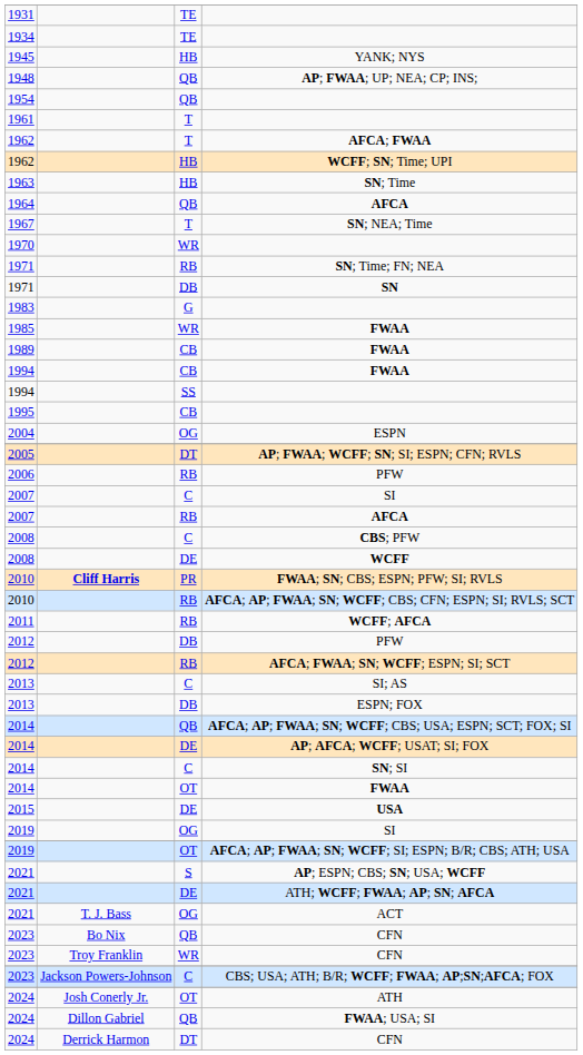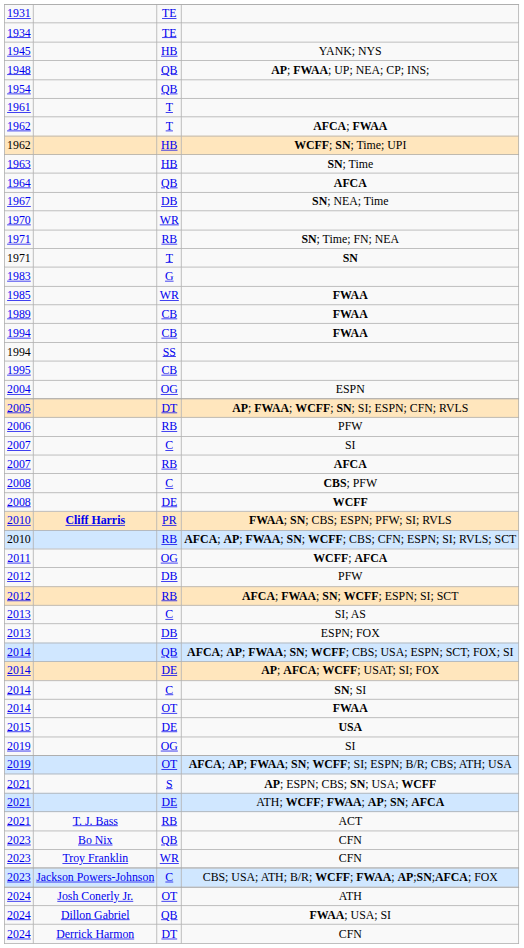 <table class="wikitable" style="text-align:center">
 <tr style="font-weight:bold">
 </tr>
 <tr>
 <td><a href='#'>1931</a></td>
 <td></td>
 <td><a href='#'>TE</a></td>
 <td> </td>
 </tr>
 <tr>
 <td><a href='#'>1934</a></td>
 <td></td>
 <td><a href='#'>TE</a></td>
 <td> </td>
 </tr>
 <tr>
 <td><a href='#'>1945</a></td>
 <td></td>
 <td><a href='#'>HB</a></td>
 <td>YANK; NYS</td>
 </tr>
 <tr>
 <td><a href='#'>1948</a></td>
 <td></td>
 <td><a href='#'>QB</a></td>
 <td><strong>AP</strong>; <strong>FWAA</strong>; UP; NEA; CP; INS;</td>
 </tr>
 <tr>
 <td><a href='#'>1954</a></td>
 <td></td>
 <td><a href='#'>QB</a></td>
 <td> </td>
 </tr>
 <tr>
 <td><a href='#'>1961</a></td>
 <td></td>
 <td><a href='#'>T</a></td>
 <td> </td>
 </tr>
 <tr>
 <td><a href='#'>1962</a></td>
 <td></td>
 <td><a href='#'>T</a></td>
 <td><strong>AFCA</strong>; <strong>FWAA</strong></td>
 </tr>
 <tr bgcolor=#FFE6BD>
 <td>1962</td>
 <td><strong></strong></td>
 <td><a href='#'>HB</a></td>
 <td><strong>WCFF</strong>; <strong>SN</strong>; Time; UPI</td>
 </tr>
 <tr>
 <td><a href='#'>1963</a></td>
 <td></td>
 <td><a href='#'>HB</a></td>
 <td><strong>SN</strong>; Time</td>
 </tr>
 <tr>
 <td><a href='#'>1964</a></td>
 <td></td>
 <td><a href='#'>QB</a></td>
 <td><strong>AFCA</strong></td>
 </tr>
 <tr>
 <td><a href='#'>1967</a></td>
 <td></td>
-<td><a href='#'>T</a></td>
+<td><a href='#'>DB</a></td>
 <td><strong>SN</strong>; NEA; Time</td>
 </tr>
 <tr>
 <td><a href='#'>1970</a></td>
 <td></td>
 <td><a href='#'>WR</a></td>
 <td> </td>
 </tr>
 <tr>
 <td><a href='#'>1971</a></td>
 <td></td>
 <td><a href='#'>RB</a></td>
 <td><strong>SN</strong>; Time; FN; NEA</td>
 </tr>
 <tr>
 <td>1971</td>
 <td></td>
-<td><a href='#'>DB</a></td>
+<td><a href='#'>T</a></td>
 <td><strong>SN</strong></td>
 </tr>
 <tr>
 <td><a href='#'>1983</a></td>
 <td></td>
 <td><a href='#'>G</a></td>
 <td> </td>
 </tr>
 <tr>
 <td><a href='#'>1985</a></td>
 <td></td>
 <td><a href='#'>WR</a></td>
 <td><strong>FWAA</strong></td>
 </tr>
 <tr>
 <td><a href='#'>1989</a></td>
 <td></td>
 <td><a href='#'>CB</a></td>
 <td><strong>FWAA</strong></td>
 </tr>
 <tr>
 <td><a href='#'>1994</a></td>
 <td></td>
 <td><a href='#'>CB</a></td>
 <td><strong>FWAA</strong></td>
 </tr>
 <tr>
 <td>1994</td>
 <td></td>
 <td><a href='#'>SS</a></td>
 <td> </td>
 </tr>
 <tr>
 <td><a href='#'>1995</a></td>
 <td></td>
 <td><a href='#'>CB</a></td>
 <td> </td>
 </tr>
 <tr>
 <td><a href='#'>2004</a></td>
 <td></td>
 <td><a href='#'>OG</a></td>
 <td>ESPN</td>
 </tr>
 <tr>
 </tr>
 <tr bgcolor=#FFE6BD>
 <td><a href='#'>2005</a></td>
 <td><strong></strong></td>
 <td><a href='#'>DT</a></td>
 <td><strong>AP</strong>; <strong>FWAA</strong>; <strong>WCFF</strong>; <strong>SN</strong>; SI; ESPN; CFN; RVLS</td>
 </tr>
 <tr>
 <td><a href='#'>2006</a></td>
 <td></td>
 <td><a href='#'>RB</a></td>
 <td>PFW</td>
 </tr>
 <tr>
 <td><a href='#'>2007</a></td>
 <td></td>
 <td><a href='#'>C</a></td>
 <td>SI</td>
 </tr>
 <tr>
 <td><a href='#'>2007</a></td>
 <td></td>
 <td><a href='#'>RB</a></td>
 <td><strong>AFCA</strong></td>
 </tr>
 <tr>
 <td><a href='#'>2008</a></td>
 <td></td>
 <td><a href='#'>C</a></td>
 <td><strong>CBS</strong>; PFW</td>
 </tr>
 <tr>
 <td><a href='#'>2008</a></td>
 <td></td>
 <td><a href='#'>DE</a></td>
 <td><strong>WCFF</strong></td>
 </tr>
 <tr bgcolor=#FFE6BD>
 <td><a href='#'>2010</a></td>
 <td><a href='#'><strong>Cliff Harris</strong></a></td>
 <td><a href='#'>PR</a></td>
 <td><strong>FWAA</strong>; <strong>SN</strong>; CBS; ESPN; PFW; SI; RVLS</td>
 </tr>
 <tr bgcolor=#D0E7FF>
 <td>2010</td>
 <td><strong></strong></td>
 <td><a href='#'>RB</a></td>
 <td><strong>AFCA</strong>; <strong>AP</strong>; <strong>FWAA</strong>; <strong>SN</strong>; <strong>WCFF</strong>; CBS; CFN; ESPN; SI; RVLS; SCT</td>
 </tr>
 <tr>
 <td><a href='#'>2011</a></td>
 <td></td>
-<td><a href='#'>RB</a></td>
+<td><a href='#'>OG</a></td>
 <td><strong>WCFF</strong>; <strong>AFCA</strong></td>
 </tr>
 <tr>
 <td><a href='#'>2012</a></td>
 <td></td>
 <td><a href='#'>DB</a></td>
 <td>PFW</td>
 </tr>
 <tr bgcolor=#FFE6BD>
 <td><a href='#'>2012</a></td>
 <td><strong></strong></td>
 <td><a href='#'>RB</a></td>
 <td><strong>AFCA</strong>; <strong>FWAA</strong>; <strong>SN</strong>; <strong>WCFF</strong>; ESPN; SI; SCT</td>
 </tr>
 <tr>
 <td><a href='#'>2013</a></td>
 <td></td>
 <td><a href='#'>C</a></td>
 <td>SI; AS</td>
 </tr>
 <tr>
 <td><a href='#'>2013</a></td>
 <td></td>
 <td><a href='#'>DB</a></td>
 <td>ESPN; FOX</td>
 </tr>
 <tr bgcolor=#D0E7FF>
 <td><a href='#'>2014</a></td>
 <td><strong></strong></td>
 <td><a href='#'>QB</a></td>
 <td><strong>AFCA</strong>; <strong>AP</strong>; <strong>FWAA</strong>; <strong>SN</strong>; <strong>WCFF</strong>; CBS; USA; ESPN; SCT; FOX; SI</td>
 </tr>
 <tr bgcolor=#FFE6BD>
 <td><a href='#'>2014</a></td>
 <td><strong></strong></td>
 <td><a href='#'>DE</a></td>
 <td><strong>AP</strong>; <strong>AFCA</strong>; <strong>WCFF</strong>; USAT; SI; FOX</td>
 </tr>
 <tr>
 <td><a href='#'>2014</a></td>
 <td></td>
 <td><a href='#'>C</a></td>
 <td><strong>SN</strong>; SI</td>
 </tr>
 <tr>
 <td><a href='#'>2014</a></td>
 <td></td>
 <td><a href='#'>OT</a></td>
 <td><strong>FWAA</strong></td>
 </tr>
 <tr>
 <td><a href='#'>2015</a></td>
 <td></td>
 <td><a href='#'>DE</a></td>
 <td><strong>USA</strong></td>
 </tr>
 <tr>
 <td><a href='#'>2019</a></td>
 <td></td>
 <td><a href='#'>OG</a></td>
 <td>SI</td>
 </tr>
 <tr>
 </tr>
 <tr bgcolor=#D0E7FF>
 <td><a href='#'>2019</a></td>
 <td><strong></strong></td>
 <td><a href='#'>OT</a></td>
 <td><strong>AFCA</strong>; <strong>AP</strong>; <strong>FWAA</strong>; <strong>SN</strong>; <strong>WCFF</strong>;  SI; ESPN; B/R; CBS; ATH; USA</td>
 </tr>
 <tr -bgcolor=#FFE6BD>
 <td><a href='#'>2021</a></td>
 <td><strong></strong></td>
 <td><a href='#'>S</a></td>
 <td><strong>AP</strong>; ESPN; CBS; <strong>SN</strong>; USA; <strong>WCFF</strong></td>
 </tr>
 <tr bgcolor=#D0E7FF>
 <td><a href='#'>2021</a></td>
 <td><strong></strong></td>
 <td><a href='#'>DE</a></td>
 <td>ATH; <strong>WCFF</strong>; <strong>FWAA</strong>; <strong>AP</strong>; <strong>SN</strong>; <strong>AFCA</strong></td>
 </tr>
 <tr>
 <td><a href='#'>2021</a></td>
 <td {{Sortname><a href='#'>T. J. Bass</a></td>
-<td><a href='#'>OG</a></td>
+<td><a href='#'>RB</a></td>
 <td>ACT</td>
 </tr>
 <tr>
 <td><a href='#'>2023</a></td>
 <td {{Sortname><a href='#'>Bo Nix</a></td>
 <td><a href='#'>QB</a></td>
 <td>CFN</td>
 </tr>
 <tr>
 <td><a href='#'>2023</a></td>
 <td {{Sortname><a href='#'>Troy Franklin</a></td>
 <td><a href='#'>WR</a></td>
 <td>CFN</td>
 </tr>
 <tr>
 </tr>
 <tr bgcolor=#D0E7FF>
 <td><a href='#'>2023</a></td>
 <td {{Sortname><a href='#'>Jackson Powers-Johnson</a></td>
 <td><a href='#'>C</a></td>
 <td>CBS; USA; ATH; B/R; <strong>WCFF</strong>; <strong>FWAA</strong>; <strong>AP</strong>;<strong>SN</strong>;<strong>AFCA</strong>; FOX</td>
 </tr>
 <tr>
 </tr>
 <tr>
 <td><a href='#'>2024</a></td>
 <td {{Sortname><a href='#'>Josh Conerly Jr.</a></td>
 <td><a href='#'>OT</a></td>
 <td>ATH</td>
 </tr>
 <tr>
 <td><a href='#'>2024</a></td>
 <td {{Sortname><a href='#'>Dillon Gabriel</a></td>
 <td><a href='#'>QB</a></td>
 <td><strong>FWAA</strong>; USA; SI</td>
 </tr>
 <tr>
 <td><a href='#'>2024</a></td>
 <td {{Sortname><a href='#'> Derrick Harmon</a></td>
 <td><a href='#'>DT</a></td>
 <td>CFN</td>
 </tr>
 </table>
